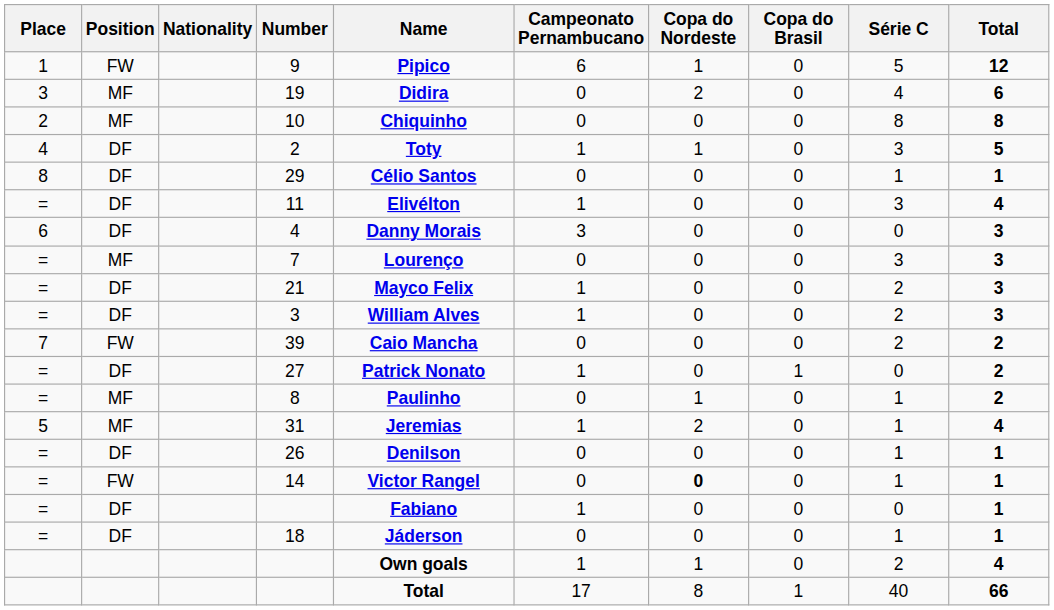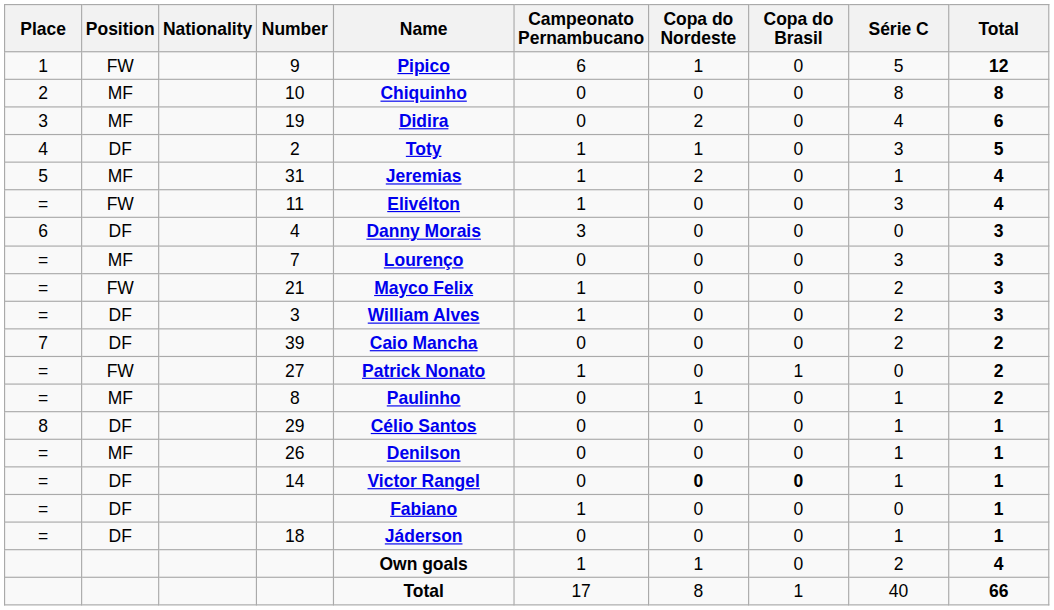 <table class="wikitable" style="font-size: 95%; text-align: center;">
 <tr>
 <th width=60>Place</th>
 <th width=60>Position</th>
 <th width=60>Nationality</th>
 <th width=60>Number</th>
 <th width=150>Name</th>
 <th width=80>Campeonato Pernambucano</th>
 <th width=80>Copa do Nordeste</th>
 <th width=80>Copa do Brasil</th>
 <th width=80>Série C</th>
 <th width=80>Total</th>
 </tr>
 <tr>
 <td>1</td>
 <td>FW</td>
 <td></td>
 <td>9</td>
 <td><strong><a href='#'>Pipico</a></strong></td>
 <td>6</td>
 <td>1</td>
 <td>0</td>
 <td>5</td>
 <td><strong>12</strong></td>
 </tr>
 <tr>
+<td>2</td>
+<td>MF</td>
+<td></td>
+<td>10</td>
+<td><strong><a href='#'>Chiquinho</a></strong></td>
+<td>0</td>
+<td>0</td>
+<td>0</td>
+<td>8</td>
+<td><strong>8</strong></td>
+</tr>
+<tr>
 <td>3</td>
 <td>MF</td>
 <td></td>
 <td>19</td>
 <td><strong><a href='#'>Didira</a></strong></td>
 <td>0</td>
 <td>2</td>
 <td>0</td>
 <td>4</td>
 <td><strong>6</strong></td>
-</tr>
-<tr>
-<td>2</td>
-<td>MF</td>
-<td></td>
-<td>10</td>
-<td><strong><a href='#'>Chiquinho</a></strong></td>
-<td>0</td>
-<td>0</td>
-<td>0</td>
-<td>8</td>
-<td><strong>8</strong></td>
 </tr>
 <tr>
 <td>4</td>
 <td>DF</td>
 <td></td>
 <td>2</td>
 <td><strong><a href='#'>Toty</a></strong></td>
 <td>1</td>
 <td>1</td>
 <td>0</td>
 <td>3</td>
 <td><strong>5</strong></td>
 </tr>
 <tr>
-<td>8</td>
-<td>DF</td>
+<td>5</td>
+<td>MF</td>
 <td></td>
-<td>29</td>
-<td><strong><a href='#'>Célio Santos</a></strong></td>
-<td>0</td>
-<td>0</td>
+<td>31</td>
+<td><strong><a href='#'>Jeremias</a></strong></td>
+<td>1</td>
+<td>2</td>
 <td>0</td>
 <td>1</td>
-<td><strong>1</strong></td>
+<td><strong>4</strong></td>
 </tr>
 <tr>
 <td>=</td>
-<td>DF</td>
+<td>FW</td>
 <td></td>
 <td>11</td>
 <td><strong><a href='#'>Elivélton</a></strong></td>
 <td>1</td>
 <td>0</td>
 <td>0</td>
 <td>3</td>
 <td><strong>4</strong></td>
 </tr>
 <tr>
 <td>6</td>
 <td>DF</td>
 <td></td>
 <td>4</td>
 <td><strong><a href='#'>Danny Morais</a></strong></td>
 <td>3</td>
 <td>0</td>
 <td>0</td>
 <td>0</td>
 <td><strong>3</strong></td>
 </tr>
 <tr>
 <td>=</td>
 <td>MF</td>
 <td></td>
 <td>7</td>
 <td><strong><a href='#'>Lourenço</a></strong></td>
 <td>0</td>
 <td>0</td>
 <td>0</td>
 <td>3</td>
 <td><strong>3</strong></td>
 </tr>
 <tr>
 <td>=</td>
-<td>DF</td>
+<td>FW</td>
 <td></td>
 <td>21</td>
 <td><strong><a href='#'>Mayco Felix</a></strong></td>
 <td>1</td>
 <td>0</td>
 <td>0</td>
 <td>2</td>
 <td><strong>3</strong></td>
 </tr>
 <tr>
 <td>=</td>
 <td>DF</td>
 <td></td>
 <td>3</td>
 <td><strong><a href='#'>William Alves</a></strong></td>
 <td>1</td>
 <td>0</td>
 <td>0</td>
 <td>2</td>
 <td><strong>3</strong></td>
 </tr>
 <tr>
 <td>7</td>
-<td>FW</td>
+<td>DF</td>
 <td></td>
 <td>39</td>
 <td><strong><a href='#'>Caio Mancha</a></strong></td>
 <td>0</td>
 <td>0</td>
 <td>0</td>
 <td>2</td>
 <td><strong>2</strong></td>
 </tr>
 <tr>
 <td>=</td>
-<td>DF</td>
+<td>FW</td>
 <td></td>
 <td>27</td>
 <td><strong><a href='#'>Patrick Nonato</a></strong></td>
 <td>1</td>
 <td>0</td>
 <td>1</td>
 <td>0</td>
 <td><strong>2</strong></td>
 </tr>
 <tr>
 <td>=</td>
 <td>MF</td>
 <td></td>
 <td>8</td>
 <td><strong><a href='#'>Paulinho</a></strong></td>
 <td>0</td>
 <td>1</td>
 <td>0</td>
 <td>1</td>
 <td><strong>2</strong></td>
 </tr>
 <tr>
-<td>5</td>
-<td>MF</td>
+<td>8</td>
+<td>DF</td>
 <td></td>
-<td>31</td>
-<td><strong><a href='#'>Jeremias</a></strong></td>
-<td>1</td>
-<td>2</td>
+<td>29</td>
+<td><strong><a href='#'>Célio Santos</a></strong></td>
+<td>0</td>
+<td>0</td>
 <td>0</td>
 <td>1</td>
-<td><strong>4</strong></td>
+<td><strong>1</strong></td>
 </tr>
 <tr>
 <td>=</td>
-<td>DF</td>
+<td>MF</td>
 <td></td>
 <td>26</td>
 <td><strong><a href='#'>Denilson</a></strong></td>
 <td>0</td>
 <td>0</td>
 <td>0</td>
 <td>1</td>
 <td><strong>1</strong></td>
 </tr>
 <tr>
 <td>=</td>
-<td>FW</td>
+<td>DF</td>
 <td></td>
 <td>14</td>
 <td><strong><a href='#'>Victor Rangel</a></strong></td>
 <td>0</td>
 <td><strong>0</strong></td>
-<td>0</td>
+<td><strong>0</strong></td>
 <td>1</td>
 <td><strong>1</strong></td>
 </tr>
 <tr>
 <td>=</td>
 <td>DF</td>
 <td></td>
 <td></td>
 <td><strong><a href='#'>Fabiano</a></strong></td>
 <td>1</td>
 <td>0</td>
 <td>0</td>
 <td>0</td>
 <td><strong>1</strong></td>
 </tr>
 <tr>
 <td>=</td>
 <td>DF</td>
 <td></td>
 <td>18</td>
 <td><strong><a href='#'>Jáderson</a></strong></td>
 <td>0</td>
 <td>0</td>
 <td>0</td>
 <td>1</td>
 <td><strong>1</strong></td>
 </tr>
 <tr>
 <td></td>
 <td></td>
 <td></td>
 <td></td>
 <td><strong>Own goals</strong></td>
 <td>1</td>
 <td>1</td>
 <td>0</td>
 <td>2</td>
 <td><strong>4</strong></td>
 </tr>
 <tr>
 <td></td>
 <td></td>
 <td></td>
 <td></td>
 <td><strong>Total</strong></td>
 <td>17</td>
 <td>8</td>
 <td>1</td>
 <td>40</td>
 <td><strong>66</strong></td>
 </tr>
 </table>
